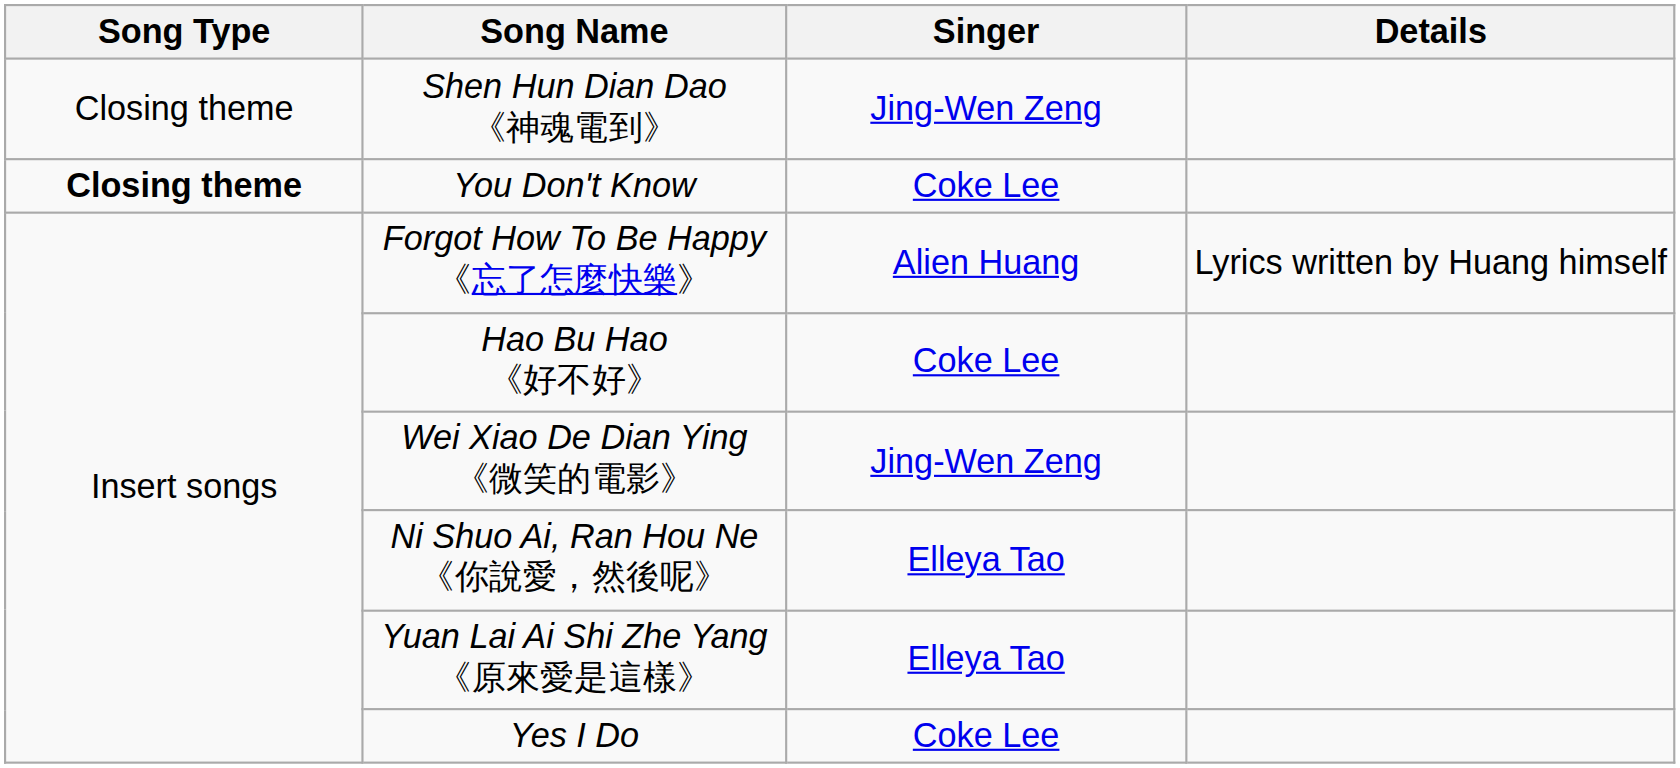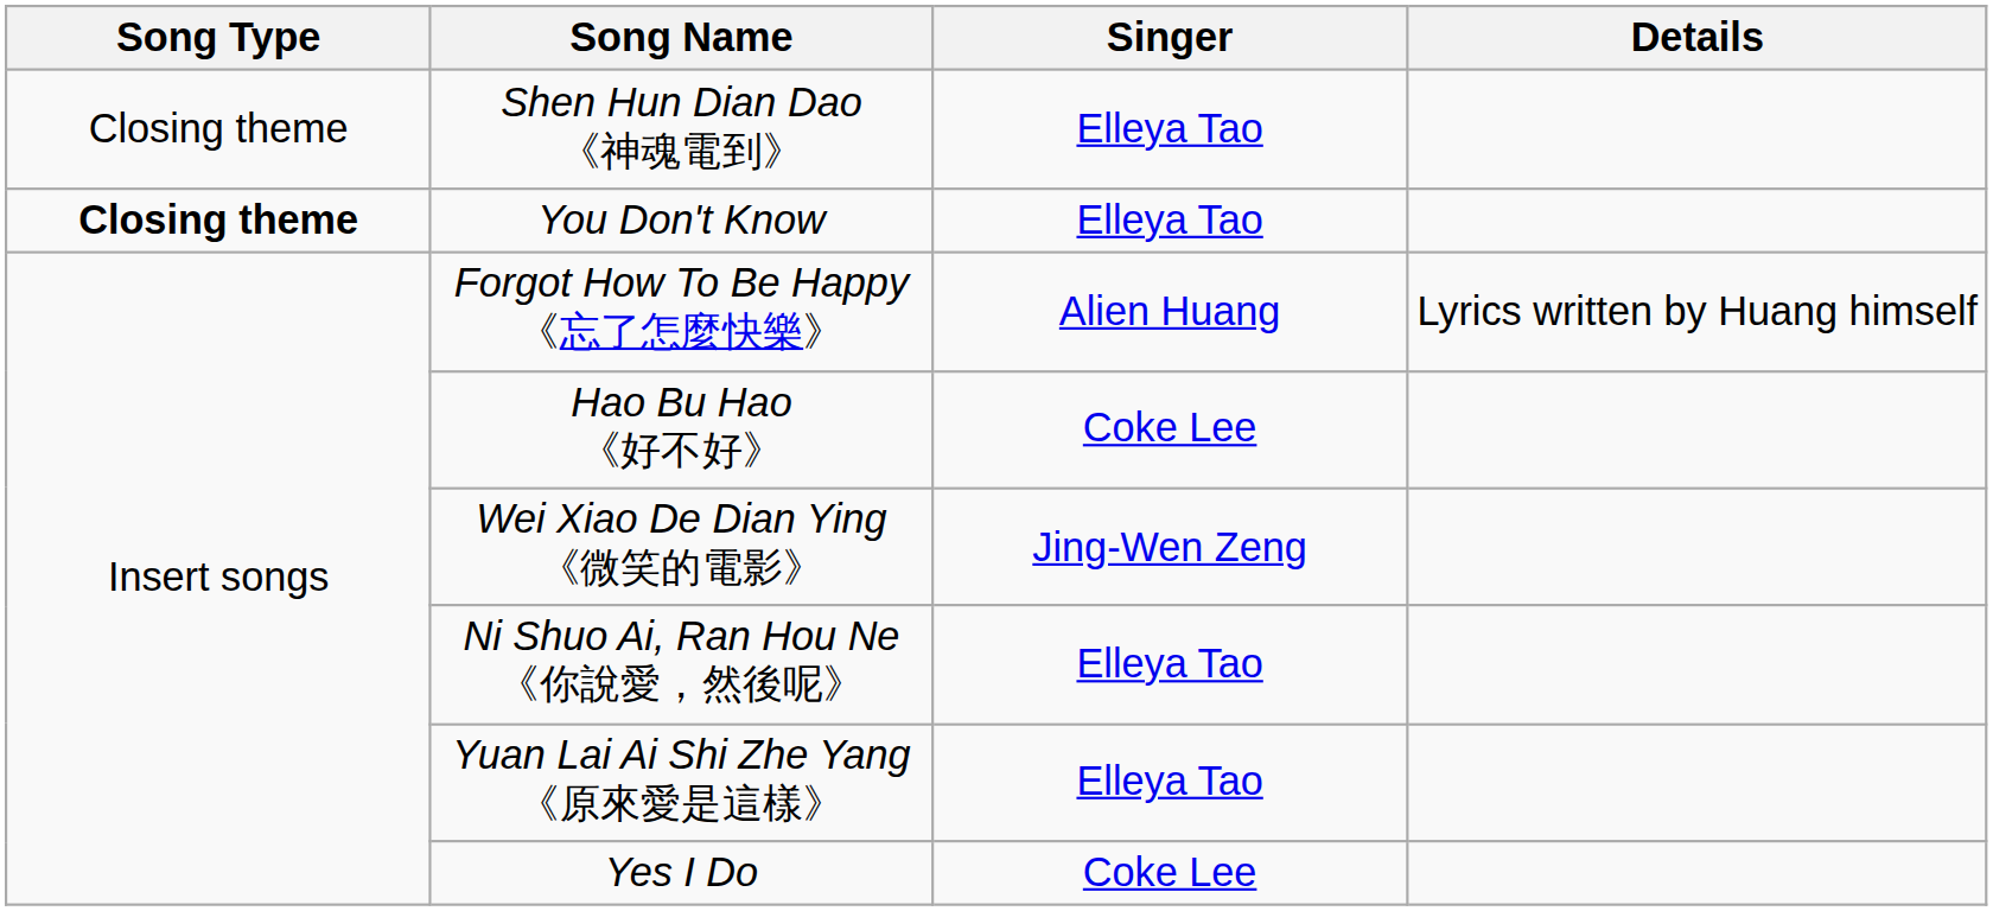 <table class="wikitable" style="text-align:center;">
 <tr>
 <th width=160>Song Type</th>
 <th width=190>Song Name</th>
 <th width=180>Singer</th>
 <th>Details</th>
 </tr>
 <tr>
 <td>Closing theme</td>
 <td><em>Shen Hun Dian Dao</em><br>《神魂電到》</td>
-<td><a href='#'>Jing-Wen Zeng</a></td>
+<td><a href='#'>Elleya Tao</a></td>
 <td></td>
 </tr>
 <tr>
 <td><strong>Closing theme</strong></td>
 <td><em>You Don't Know</em></td>
-<td><a href='#'>Coke Lee</a></td>
+<td><a href='#'>Elleya Tao</a></td>
 <td></td>
 </tr>
 <tr>
 <td rowspan="6">Insert songs</td>
 <td><em>Forgot How To Be Happy</em><br>《<a href='#'>忘了怎麼快樂</a>》</td>
 <td><a href='#'>Alien Huang</a></td>
 <td>Lyrics written by Huang himself</td>
 </tr>
 <tr>
 <td><em>Hao Bu Hao</em><br>《好不好》</td>
 <td><a href='#'>Coke Lee</a></td>
 <td></td>
 </tr>
 <tr>
 <td><em>Wei Xiao De Dian Ying</em><br>《微笑的電影》</td>
 <td><a href='#'>Jing-Wen Zeng</a></td>
 <td></td>
 </tr>
 <tr>
 <td><em>Ni Shuo Ai, Ran Hou Ne</em><br>《你說愛，然後呢》</td>
 <td><a href='#'>Elleya Tao</a></td>
 <td></td>
 </tr>
 <tr>
 <td><em>Yuan Lai Ai Shi Zhe Yang</em><br>《原來愛是這樣》</td>
 <td><a href='#'>Elleya Tao</a></td>
 <td></td>
 </tr>
 <tr>
 <td><em>Yes I Do</em></td>
 <td><a href='#'>Coke Lee</a></td>
 <td></td>
 </tr>
 </table>
